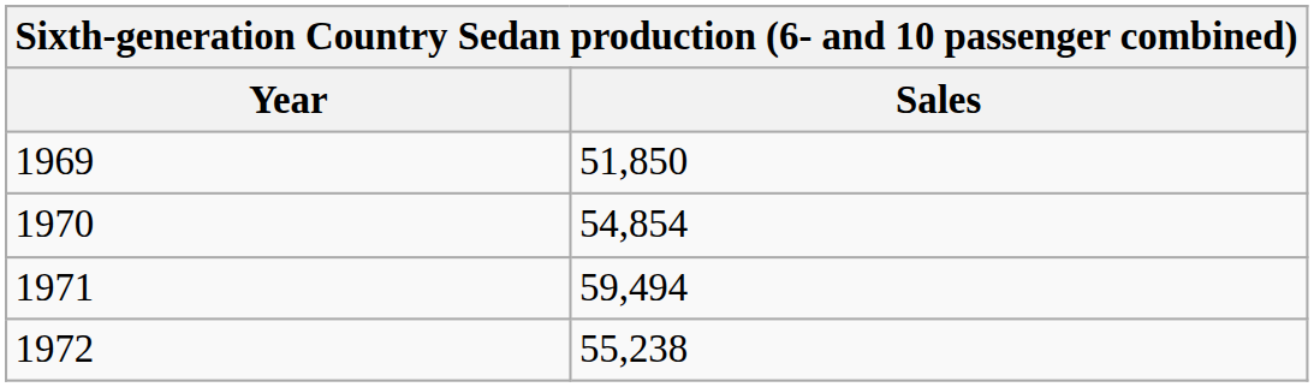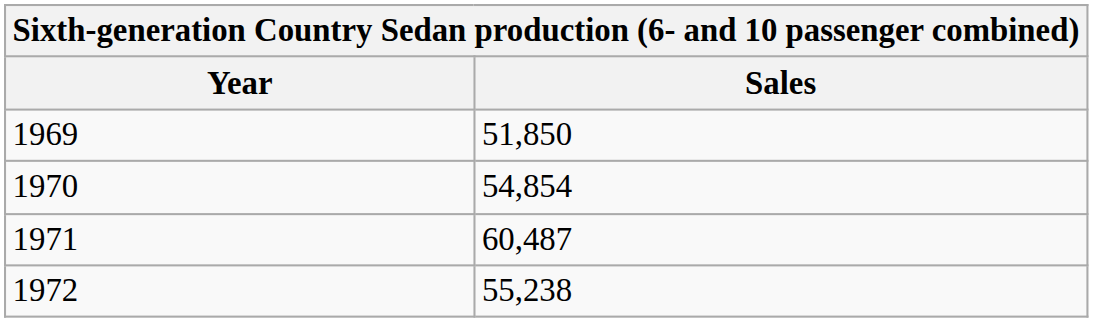 <table class="wikitable">
 <tr>
 <th colspan="2">Sixth-generation Country Sedan production (6- and 10 passenger combined)</th>
 </tr>
 <tr>
 <th>Year</th>
 <th>Sales</th>
 </tr>
 <tr>
 <td>1969</td>
 <td>51,850</td>
 </tr>
 <tr>
 <td>1970</td>
 <td>54,854</td>
 </tr>
 <tr>
 <td>1971</td>
-<td>59,494</td>
+<td>60,487</td>
 </tr>
 <tr>
 <td>1972</td>
 <td>55,238</td>
 </tr>
 </table>
